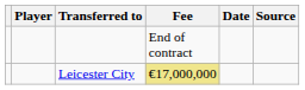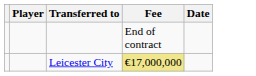 <table class="wikitable plainrowheaders sortable">
 <tr>
 <th></th>
 <th scope="col">Player</th>
 <th>Transferred to</th>
 <th style="width: 65px;">Fee</th>
 <th scope="col">Date</th>
-<th scope="col">Source</th>
 </tr>
 <tr>
 <td align="center"></td>
 <td></td>
 <td></td>
 <td>End of contract</td>
-<td></td>
 <td></td>
 </tr>
 <tr>
 <td align="center"></td>
 <td></td>
 <td> <a href='#'>Leicester City</a></td>
 <td style="background: khaki;">€17,000,000</td>
 <td></td>
-<td></td>
 </tr>
 </table>
